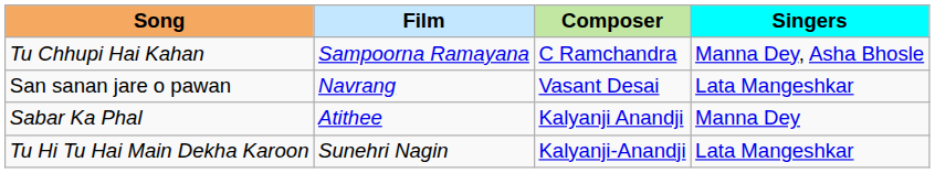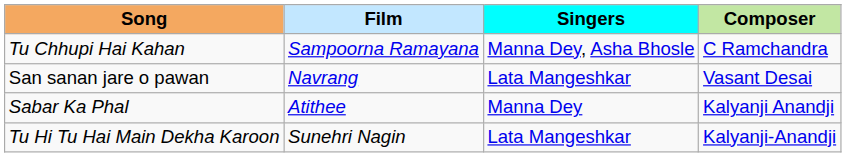 <table class="wikitable sortable">
 <tr>
 <th style="background:#f4a860">Song</th>
 <th style="background:#c2e7ff">Film</th>
+<th style="background:#00ffff">Singers</th>
 <th style="background:#c2e7a3">Composer</th>
-<th style="background:#00ffff">Singers</th>
 </tr>
 <tr>
 <td><em>Tu Chhupi Hai Kahan</em></td>
 <td><em><a href='#'>Sampoorna Ramayana</a></em></td>
+<td><a href='#'>Manna Dey</a>, <a href='#'>Asha Bhosle</a></td>
 <td><a href='#'>C Ramchandra</a></td>
-<td><a href='#'>Manna Dey</a>, <a href='#'>Asha Bhosle</a></td>
 </tr>
 <tr>
 <td>San sanan jare o pawan</td>
 <td><em><a href='#'>Navrang</a></em></td>
+<td><a href='#'>Lata Mangeshkar</a></td>
 <td><a href='#'>Vasant Desai</a></td>
-<td><a href='#'>Lata Mangeshkar</a></td>
 </tr>
 <tr>
 <td><em>Sabar Ka Phal</em></td>
 <td><em><a href='#'>Atithee</a></em></td>
+<td><a href='#'>Manna Dey</a></td>
 <td><a href='#'>Kalyanji Anandji</a></td>
-<td><a href='#'>Manna Dey</a></td>
 </tr>
 <tr>
 <td><em>Tu Hi Tu Hai Main Dekha Karoon</em></td>
 <td><em>Sunehri Nagin</em></td>
+<td><a href='#'>Lata Mangeshkar</a></td>
 <td><a href='#'>Kalyanji-Anandji</a></td>
-<td><a href='#'>Lata Mangeshkar</a></td>
 </tr>
 </table>
